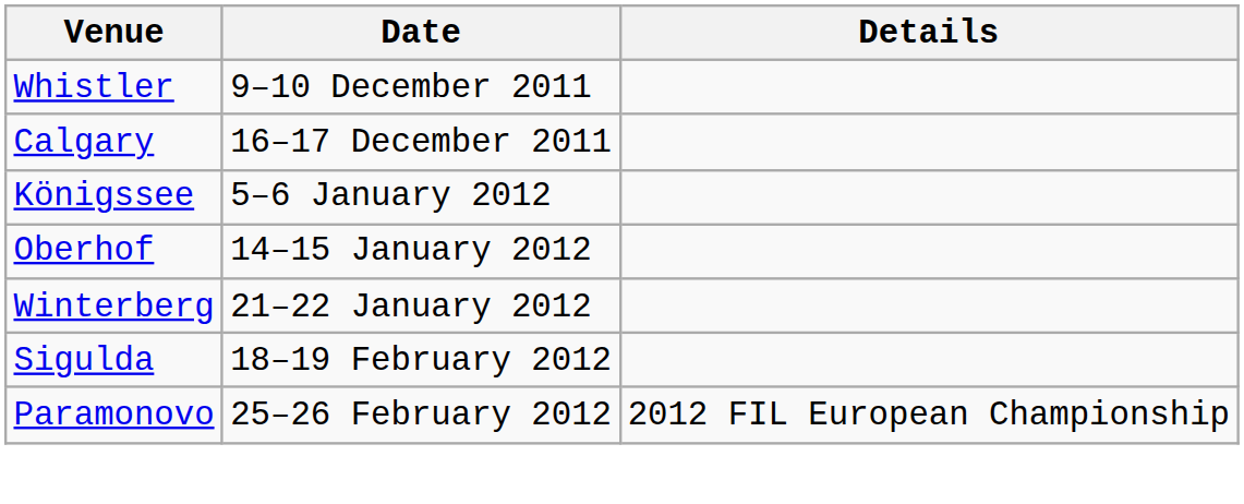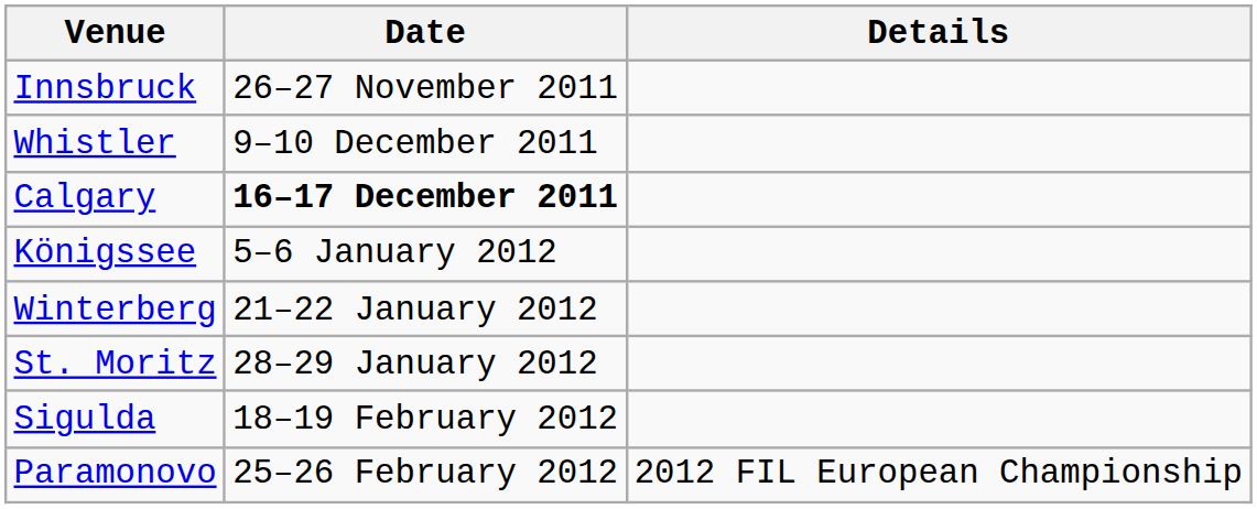 <table class= wikitable>
 <tr>
 <th>Venue</th>
 <th>Date</th>
 <th>Details</th>
+</tr>
+<tr>
+<td> <a href='#'>Innsbruck</a></td>
+<td>26–27 November 2011</td>
+<td></td>
 </tr>
 <tr>
 <td> <a href='#'>Whistler</a></td>
 <td>9–10 December 2011</td>
 <td></td>
 </tr>
 <tr>
 <td> <a href='#'>Calgary</a></td>
-<td>16–17 December 2011</td>
+<td><strong>16–17 December 2011</strong></td>
 <td></td>
 </tr>
 <tr>
 <td> <a href='#'>Königssee</a></td>
 <td>5–6 January 2012</td>
 <td></td>
 </tr>
 <tr>
-<td> <a href='#'>Oberhof</a></td>
-<td>14–15 January 2012</td>
+<td> <a href='#'>Winterberg</a></td>
+<td>21–22 January 2012</td>
 <td></td>
 </tr>
 <tr>
-<td> <a href='#'>Winterberg</a></td>
-<td>21–22 January 2012</td>
+<td> <a href='#'>St. Moritz</a></td>
+<td>28–29 January 2012</td>
 <td></td>
 </tr>
 <tr>
 <td> <a href='#'>Sigulda</a></td>
 <td>18–19 February 2012</td>
 <td></td>
 </tr>
 <tr>
 <td> <a href='#'>Paramonovo</a></td>
 <td>25–26 February 2012</td>
 <td>2012 FIL European Championship</td>
 </tr>
 </table>
